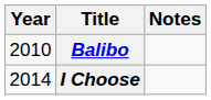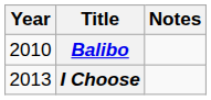 <table class="wikitable plainrowheaders sortable">
 <tr>
 <th scope="col">Year</th>
 <th scope="col">Title</th>
 <th scope="col" class="unsortable">Notes</th>
 </tr>
 <tr>
 <td>2010</td>
 <th scope="row"><em><a href='#'>Balibo</a></em></th>
 <td></td>
 </tr>
 <tr>
-<td>2014</td>
+<td>2013</td>
 <th scope="row"><em>I Choose</em></th>
 <td></td>
 </tr>
 </table>
